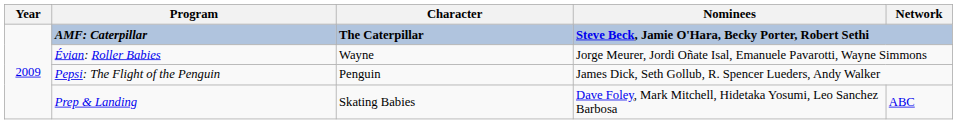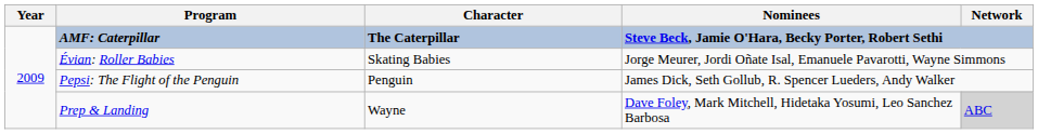 <table class="wikitable" width="95%" cellpadding="5">
 <tr>
 <th width="5%">Year</th>
 <th width="30%">Program</th>
 <th width="25%">Character</th>
 <th width="33%">Nominees</th>
 <th width="8%">Network</th>
 </tr>
 <tr>
 <td rowspan="4" style="text-align:center;"><a href='#'>2009</a><br></td>
 <td style="background:#B0C4DE;"><strong><em>AMF: Caterpillar</em></strong></td>
 <td style="background:#B0C4DE;"><strong>The Caterpillar</strong></td>
 <td style="background:#B0C4DE;" colspan="2"><strong><a href='#'>Steve Beck</a>, Jamie O'Hara, Becky Porter, Robert Sethi</strong></td>
 </tr>
 <tr>
 <td><em><a href='#'>Évian</a>: <a href='#'>Roller Babies</a></em></td>
-<td>Wayne</td>
+<td>Skating Babies</td>
 <td colspan="2">Jorge Meurer, Jordi Oñate Isal, Emanuele Pavarotti, Wayne Simmons</td>
 </tr>
 <tr>
 <td><em><a href='#'>Pepsi</a>: The Flight of the Penguin</em></td>
 <td>Penguin</td>
 <td colspan="2">James Dick, Seth Gollub, R. Spencer Lueders, Andy Walker</td>
 </tr>
 <tr>
 <td><em><a href='#'>Prep & Landing</a></em></td>
-<td>Skating Babies</td>
+<td>Wayne</td>
 <td><a href='#'>Dave Foley</a>, Mark Mitchell, Hidetaka Yosumi, Leo Sanchez Barbosa</td>
-<td><a href='#'>ABC</a></td>
+<td style="background: lightgrey;"><a href='#'>ABC</a></td>
 </tr>
 </table>
